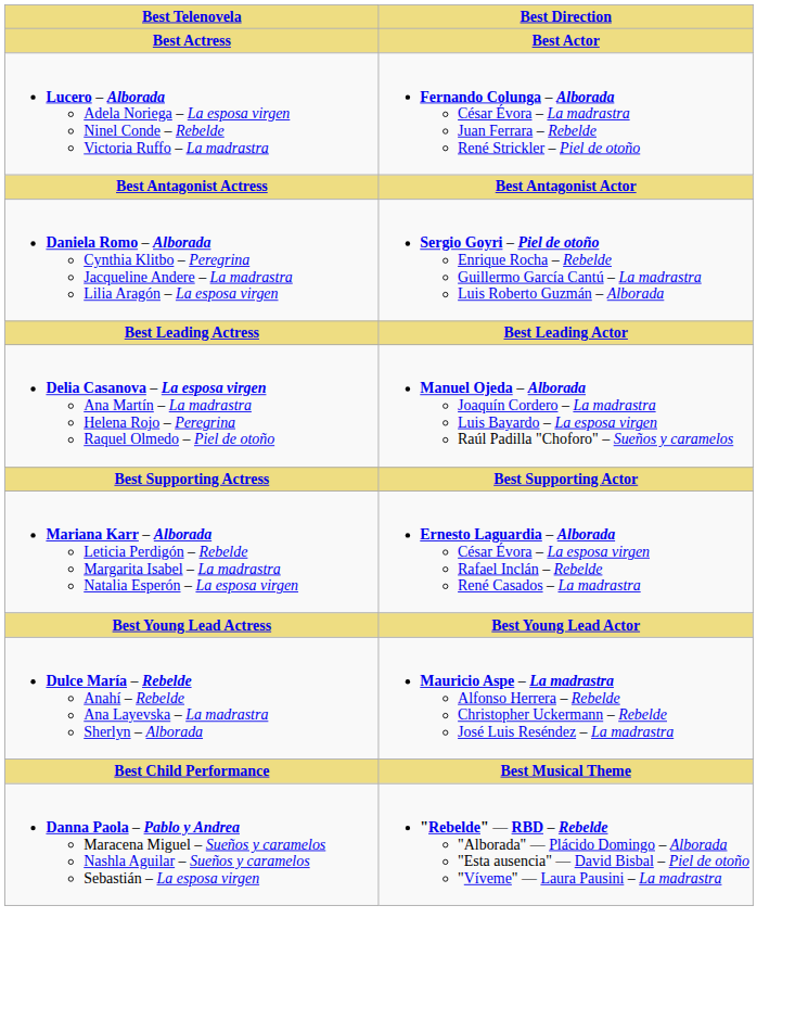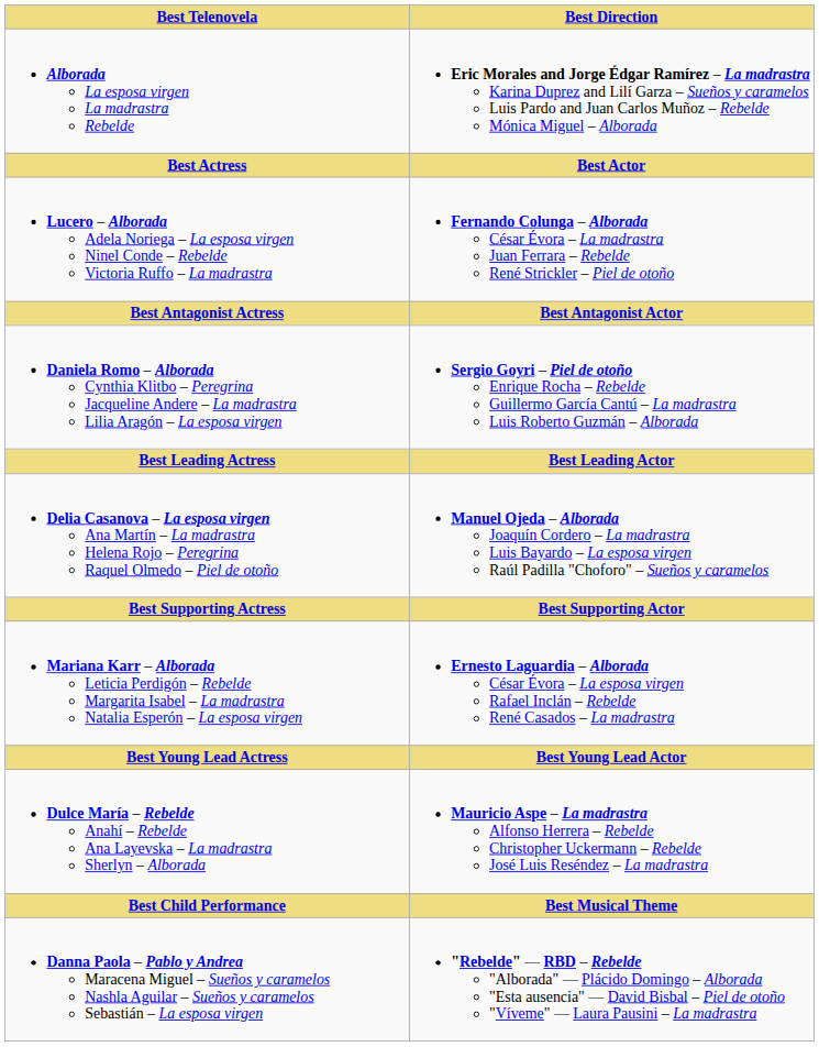 <table class="wikitable">
 <tr>
 <th style="background:#EEDD82; width:50%"><a href='#'>Best Telenovela</a></th>
 <th style="background:#EEDD82; width:50%"><a href='#'>Best Direction</a></th>
+</tr>
+<tr>
+<td valign="top"><br><ul><li><strong><em><a href='#'>Alborada</a></em></strong><ul><li><em><a href='#'>La esposa virgen</a></em></li><li><em><a href='#'>La madrastra</a></em></li><li><em><a href='#'>Rebelde</a></em></li></ul></li></ul></td>
+<td valign="top"><br><ul><li><strong>Eric Morales and Jorge Édgar Ramírez</strong> – <strong><em><a href='#'>La madrastra</a></em></strong><ul><li><a href='#'>Karina Duprez</a> and Lilí Garza – <em><a href='#'>Sueños y caramelos</a></em></li><li>Luis Pardo and Juan Carlos Muñoz – <em><a href='#'>Rebelde</a></em></li><li><a href='#'>Mónica Miguel</a> – <em><a href='#'>Alborada</a></em></li></ul></li></ul></td>
 </tr>
 <tr>
 <th style="background:#EEDD82; width:50%"><a href='#'>Best Actress</a></th>
 <th style="background:#EEDD82; width:50%"><a href='#'>Best Actor</a></th>
 </tr>
 <tr>
 <td valign="top"><br><ul><li><strong><a href='#'>Lucero</a></strong> – <strong><em><a href='#'>Alborada</a></em></strong><ul><li><a href='#'>Adela Noriega</a> – <em><a href='#'>La esposa virgen</a></em></li><li><a href='#'>Ninel Conde</a> – <em><a href='#'>Rebelde</a></em></li><li><a href='#'>Victoria Ruffo</a> – <em><a href='#'>La madrastra</a></em></li></ul></li></ul></td>
 <td valign="top"><br><ul><li><strong><a href='#'>Fernando Colunga</a></strong> – <strong><em><a href='#'>Alborada</a></em></strong><ul><li><a href='#'>César Évora</a> – <em><a href='#'>La madrastra</a></em></li><li><a href='#'>Juan Ferrara</a> – <em><a href='#'>Rebelde</a></em></li><li><a href='#'>René Strickler</a> – <em><a href='#'>Piel de otoño</a></em></li></ul></li></ul></td>
 </tr>
 <tr>
 <th style="background:#EEDD82; width:50%"><a href='#'>Best Antagonist Actress</a></th>
 <th style="background:#EEDD82; width:50%"><a href='#'>Best Antagonist Actor</a></th>
 </tr>
 <tr>
 <td valign="top"><br><ul><li><strong><a href='#'>Daniela Romo</a></strong> – <strong><em><a href='#'>Alborada</a></em></strong><ul><li><a href='#'>Cynthia Klitbo</a> – <em><a href='#'>Peregrina</a></em></li><li><a href='#'>Jacqueline Andere</a> – <em><a href='#'>La madrastra</a></em></li><li><a href='#'>Lilia Aragón</a> – <em><a href='#'>La esposa virgen</a></em></li></ul></li></ul></td>
 <td valign="top"><br><ul><li><strong><a href='#'>Sergio Goyri</a></strong> – <strong><em><a href='#'>Piel de otoño</a></em></strong><ul><li><a href='#'>Enrique Rocha</a> – <em><a href='#'>Rebelde</a></em></li><li><a href='#'>Guillermo García Cantú</a> – <em><a href='#'>La madrastra</a></em></li><li><a href='#'>Luis Roberto Guzmán</a> – <em><a href='#'>Alborada</a></em></li></ul></li></ul></td>
 </tr>
 <tr>
 <th style="background:#EEDD82; width:50%"><a href='#'>Best Leading Actress</a></th>
 <th style="background:#EEDD82; width:50%"><a href='#'>Best Leading Actor</a></th>
 </tr>
 <tr>
 <td valign="top"><br><ul><li><strong><a href='#'>Delia Casanova</a></strong> – <strong><em><a href='#'>La esposa virgen</a></em></strong><ul><li><a href='#'>Ana Martín</a> – <em><a href='#'>La madrastra</a></em></li><li><a href='#'>Helena Rojo</a> – <em><a href='#'>Peregrina</a></em></li><li><a href='#'>Raquel Olmedo</a> – <em><a href='#'>Piel de otoño</a></em></li></ul></li></ul></td>
 <td valign="top"><br><ul><li><strong><a href='#'>Manuel Ojeda</a></strong> – <strong><em><a href='#'>Alborada</a></em></strong><ul><li><a href='#'>Joaquín Cordero</a> – <em><a href='#'>La madrastra</a></em></li><li><a href='#'>Luis Bayardo</a> – <em><a href='#'>La esposa virgen</a></em></li><li>Raúl Padilla "Choforo" – <em><a href='#'>Sueños y caramelos</a></em></li></ul></li></ul></td>
 </tr>
 <tr>
 <th style="background:#EEDD82; width:50%"><a href='#'>Best Supporting Actress</a></th>
 <th style="background:#EEDD82; width:50%"><a href='#'>Best Supporting Actor</a></th>
 </tr>
 <tr>
 <td valign="top"><br><ul><li><strong><a href='#'>Mariana Karr</a></strong> – <strong><em><a href='#'>Alborada</a></em></strong><ul><li><a href='#'>Leticia Perdigón</a> – <em><a href='#'>Rebelde</a></em></li><li><a href='#'>Margarita Isabel</a> – <em><a href='#'>La madrastra</a></em></li><li><a href='#'>Natalia Esperón</a> – <em><a href='#'>La esposa virgen</a></em></li></ul></li></ul></td>
 <td valign="top"><br><ul><li><strong><a href='#'>Ernesto Laguardia</a></strong> – <strong><em><a href='#'>Alborada</a></em></strong><ul><li><a href='#'>César Évora</a> – <em><a href='#'>La esposa virgen</a></em></li><li><a href='#'>Rafael Inclán</a> – <em><a href='#'>Rebelde</a></em></li><li><a href='#'>René Casados</a> – <em><a href='#'>La madrastra</a></em></li></ul></li></ul></td>
 </tr>
 <tr>
 <th style="background:#EEDD82; width:50%"><a href='#'>Best Young Lead Actress</a></th>
 <th style="background:#EEDD82; width:50%"><a href='#'>Best Young Lead Actor</a></th>
 </tr>
 <tr>
 <td valign="top"><br><ul><li><strong><a href='#'>Dulce María</a></strong> – <strong><em><a href='#'>Rebelde</a></em></strong><ul><li><a href='#'>Anahí</a> – <em><a href='#'>Rebelde</a></em></li><li><a href='#'>Ana Layevska</a> – <em><a href='#'>La madrastra</a></em></li><li><a href='#'>Sherlyn</a> – <em><a href='#'>Alborada</a></em></li></ul></li></ul></td>
 <td valign="top"><br><ul><li><strong><a href='#'>Mauricio Aspe</a></strong> – <strong><em><a href='#'>La madrastra</a></em></strong><ul><li><a href='#'>Alfonso Herrera</a> – <em><a href='#'>Rebelde</a></em></li><li><a href='#'>Christopher Uckermann</a> – <em><a href='#'>Rebelde</a></em></li><li><a href='#'>José Luis Reséndez</a> – <em><a href='#'>La madrastra</a></em></li></ul></li></ul></td>
 </tr>
 <tr>
 <th style="background:#EEDD82; width:50%"><a href='#'>Best Child Performance</a></th>
 <th style="background:#EEDD82; width:50%"><a href='#'>Best Musical Theme</a></th>
 </tr>
 <tr>
 <td valign="top"><br><ul><li><strong><a href='#'>Danna Paola</a></strong> – <strong><em><a href='#'>Pablo y Andrea</a></em></strong><ul><li>Maracena Miguel – <em><a href='#'>Sueños y caramelos</a></em></li><li><a href='#'>Nashla Aguilar</a> – <em><a href='#'>Sueños y caramelos</a></em></li><li>Sebastián – <em><a href='#'>La esposa virgen</a></em></li></ul></li></ul></td>
 <td valign="top"><br><ul><li><strong>"<a href='#'>Rebelde</a>"</strong> —  <strong><a href='#'>RBD</a></strong> – <strong><em><a href='#'>Rebelde</a></em></strong><ul><li>"Alborada" —  <a href='#'>Plácido Domingo</a> – <em><a href='#'>Alborada</a></em></li><li>"Esta ausencia" — <a href='#'>David Bisbal</a> – <em><a href='#'>Piel de otoño</a></em></li><li>"<a href='#'>Víveme</a>" — <a href='#'>Laura Pausini</a> – <em><a href='#'>La madrastra</a></em></li></ul></li></ul></td>
 </tr>
 </table>
